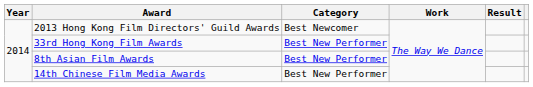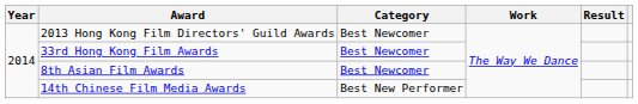 <table class="wikitable plainrowheaders">
 <tr>
 <th>Year</th>
 <th>Award</th>
 <th>Category</th>
 <th>Work</th>
 <th>Result</th>
 <th></th>
 </tr>
 <tr>
 <td rowspan="4">2014</td>
 <td>2013 Hong Kong Film Directors' Guild Awards</td>
 <td>Best Newcomer</td>
 <td rowspan="4"><em><a href='#'>The Way We Dance</a></em></td>
 <td></td>
 <td></td>
 </tr>
 <tr>
 <td><a href='#'>33rd Hong Kong Film Awards</a></td>
-<td><a href='#'>Best New Performer</a></td>
+<td><a href='#'>Best Newcomer</a></td>
 <td></td>
 <td></td>
 </tr>
 <tr>
 <td><a href='#'>8th Asian Film Awards</a></td>
-<td><a href='#'>Best New Performer</a></td>
+<td><a href='#'>Best Newcomer</a></td>
 <td></td>
 <td></td>
 </tr>
 <tr>
 <td><a href='#'>14th Chinese Film Media Awards</a></td>
 <td>Best New Performer</td>
 <td></td>
 <td></td>
 </tr>
 </table>
